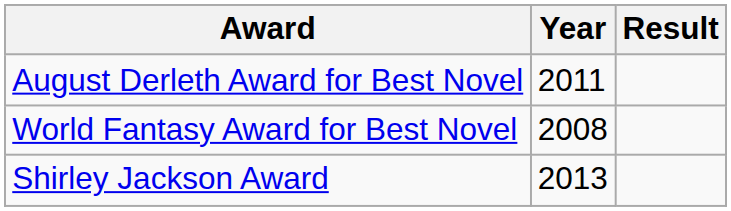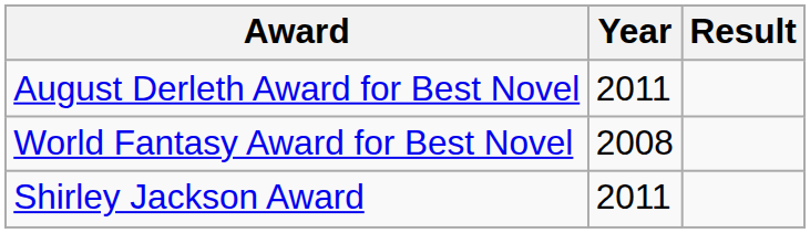 <table class="wikitable sortable">
 <tr>
 <th>Award</th>
 <th>Year</th>
 <th>Result</th>
 </tr>
 <tr>
 <td><a href='#'>August Derleth Award for Best Novel</a></td>
 <td>2011</td>
 <td></td>
 </tr>
 <tr>
 <td><a href='#'>World Fantasy Award for Best Novel</a></td>
 <td>2008</td>
 <td></td>
 </tr>
 <tr>
 <td><a href='#'>Shirley Jackson Award</a></td>
-<td>2013</td>
+<td>2011</td>
 <td></td>
 </tr>
 </table>
